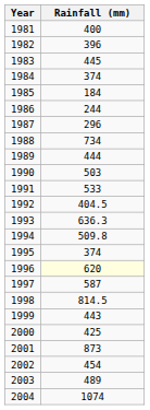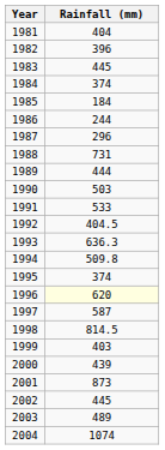 <table class="wikitable sortable" style="text-align:center" width=30%>
 <tr>
 <th>Year</th>
 <th>Rainfall (mm)</th>
 </tr>
 <tr>
 <td>1981</td>
-<td>400</td>
+<td>404</td>
 </tr>
 <tr>
 <td>1982</td>
 <td>396</td>
 </tr>
 <tr>
 <td>1983</td>
 <td>445</td>
 </tr>
 <tr>
 <td>1984</td>
 <td>374</td>
 </tr>
 <tr>
 <td>1985</td>
 <td>184</td>
 </tr>
 <tr>
 <td>1986</td>
 <td>244</td>
 </tr>
 <tr>
 <td>1987</td>
 <td>296</td>
 </tr>
 <tr>
 <td>1988</td>
-<td>734</td>
+<td>731</td>
 </tr>
 <tr>
 <td>1989</td>
 <td>444</td>
 </tr>
 <tr>
 <td>1990</td>
 <td>503</td>
 </tr>
 <tr>
 <td>1991</td>
 <td>533</td>
 </tr>
 <tr>
 <td>1992</td>
 <td>404.5</td>
 </tr>
 <tr>
 <td>1993</td>
 <td>636.3</td>
 </tr>
 <tr>
 <td>1994</td>
 <td>509.8</td>
 </tr>
 <tr>
 <td>1995</td>
 <td>374</td>
 </tr>
 <tr>
 <td>1996</td>
 <td style="background: lightyellow;">620</td>
 </tr>
 <tr>
 <td>1997</td>
 <td>587</td>
 </tr>
 <tr>
 <td>1998</td>
 <td>814.5</td>
 </tr>
 <tr>
 <td>1999</td>
-<td>443</td>
+<td>403</td>
 </tr>
 <tr>
 <td>2000</td>
-<td>425</td>
+<td>439</td>
 </tr>
 <tr>
 <td>2001</td>
 <td>873</td>
 </tr>
 <tr>
 <td>2002</td>
-<td>454</td>
+<td>445</td>
 </tr>
 <tr>
 <td>2003</td>
 <td>489</td>
 </tr>
 <tr>
 <td>2004</td>
 <td>1074</td>
 </tr>
 </table>
